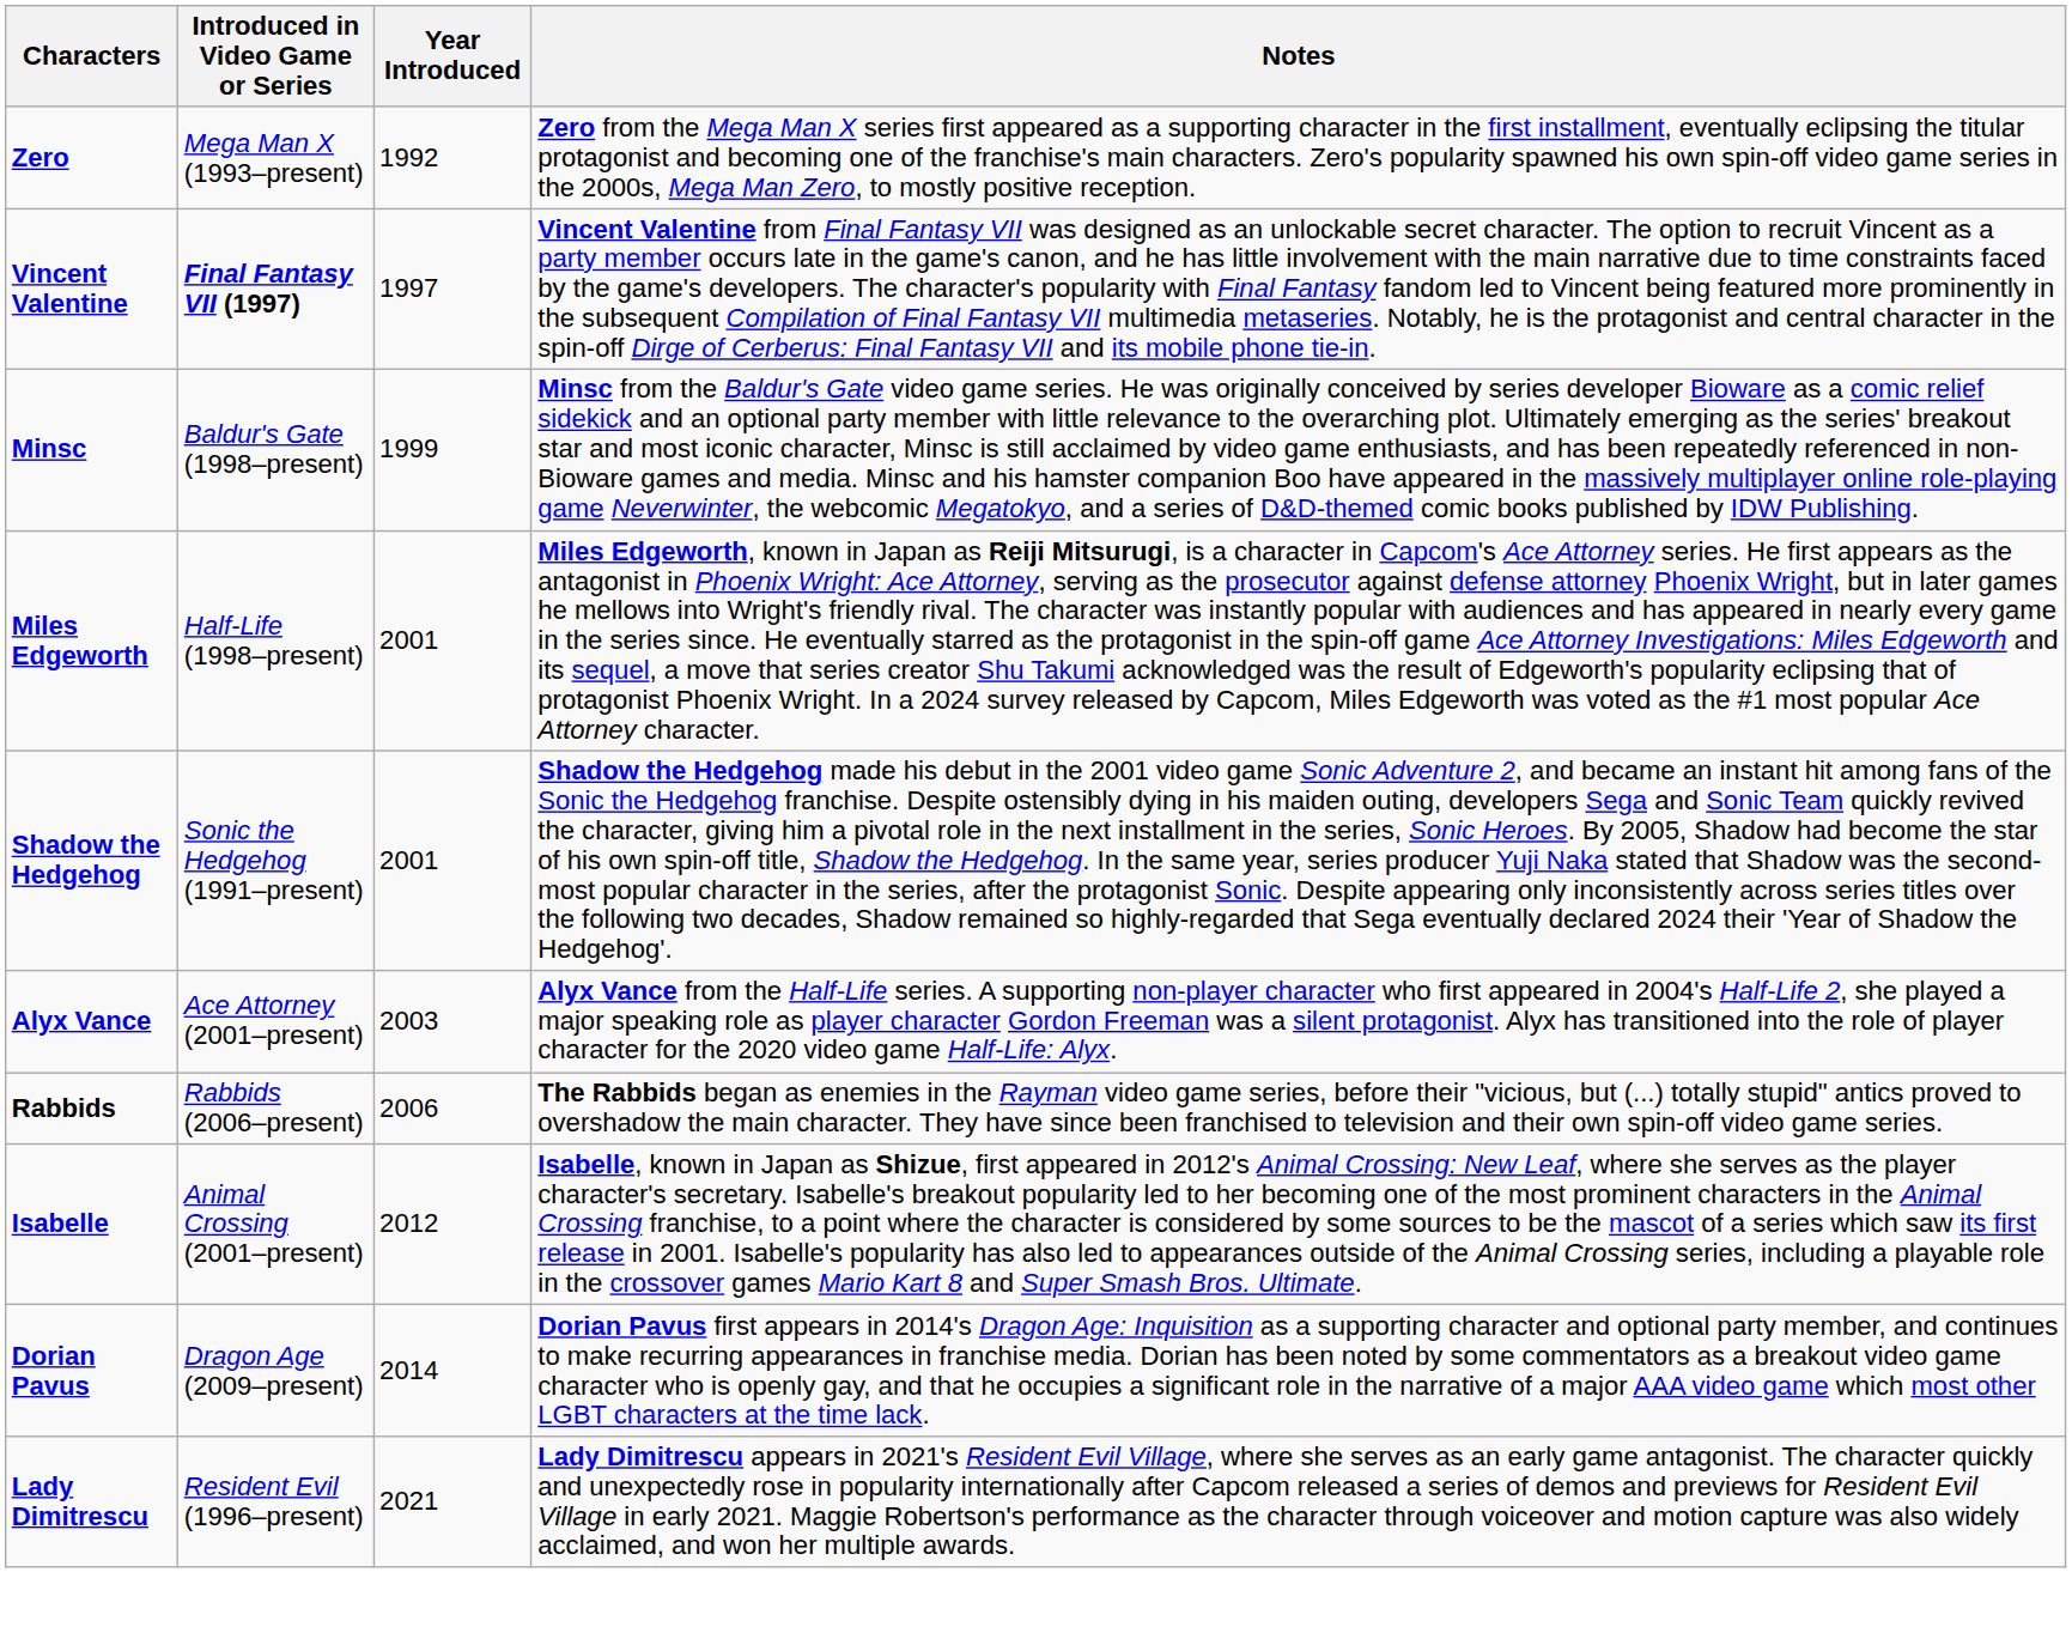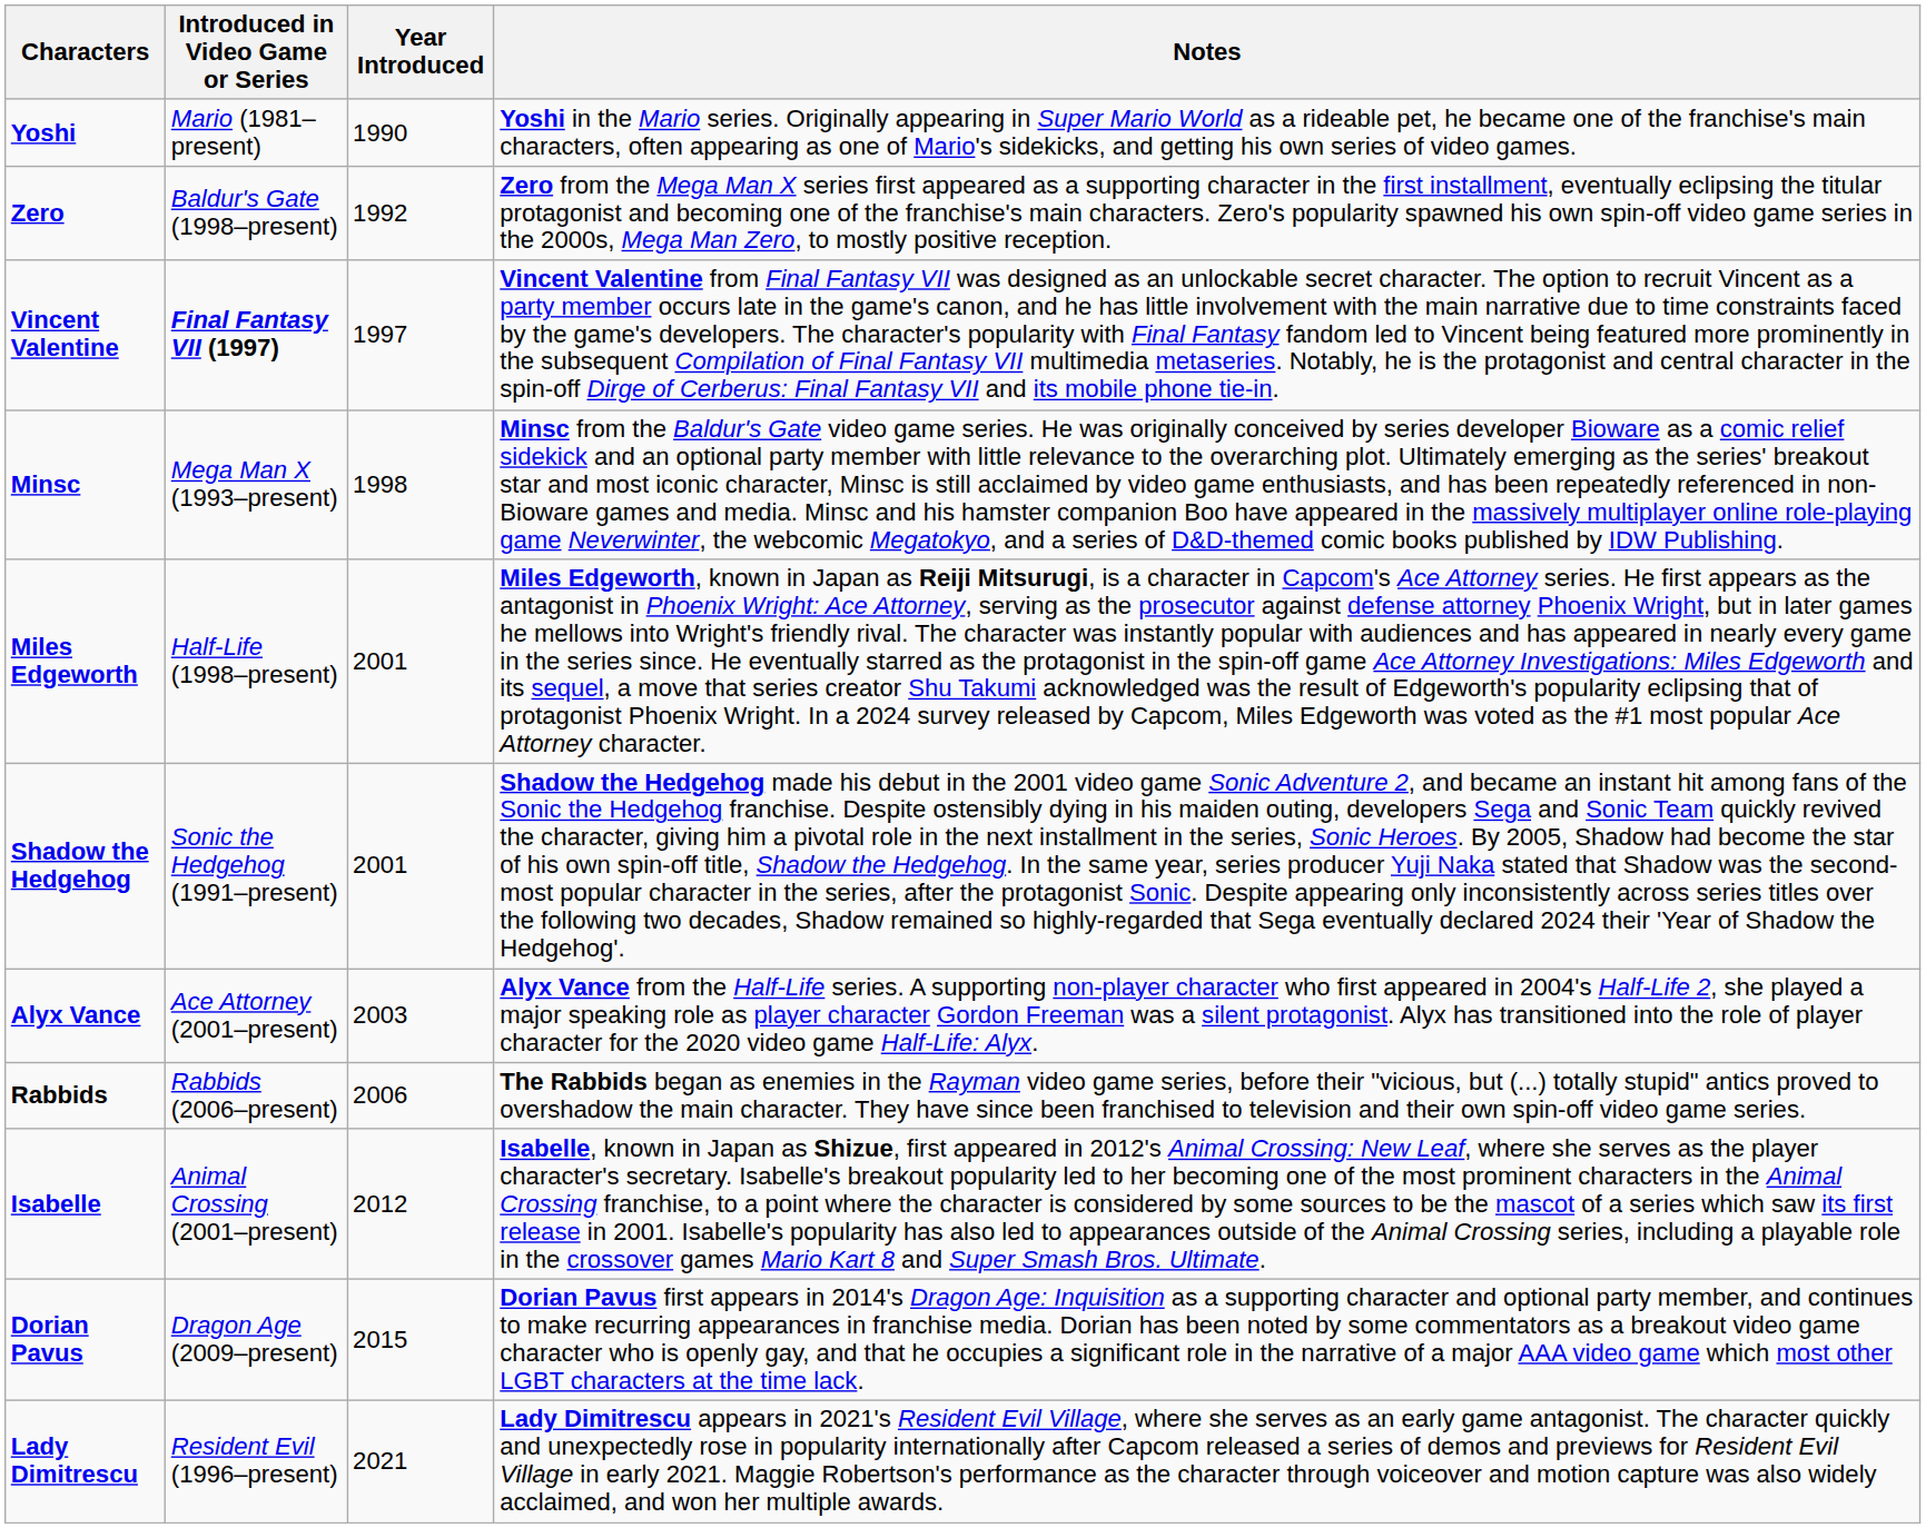 <table class="wikitable sortable">
 <tr>
 <th>Characters</th>
 <th>Introduced in Video Game or Series</th>
 <th>Year Introduced</th>
 <th>Notes</th>
 </tr>
 <tr>
+<td><strong><a href='#'>Yoshi</a></strong></td>
+<td><em><a href='#'>Mario</a></em> (1981–present)</td>
+<td>1990</td>
+<td><strong><a href='#'>Yoshi</a></strong> in the <em><a href='#'>Mario</a></em> series. Originally appearing in <em><a href='#'>Super Mario World</a></em> as a rideable pet, he became one of the franchise's main characters, often appearing as one of <a href='#'>Mario</a>'s sidekicks, and getting his own series of video games.</td>
+</tr>
+<tr>
 <td><strong><a href='#'>Zero</a></strong></td>
-<td><em><a href='#'>Mega Man X</a></em> (1993–present)</td>
+<td><em><a href='#'>Baldur's Gate</a></em> (1998–present)</td>
 <td>1992</td>
 <td><strong><a href='#'>Zero</a></strong> from the <em><a href='#'>Mega Man X</a></em> series first appeared as a supporting character in the <a href='#'>first installment</a>, eventually eclipsing the titular protagonist and becoming one of the franchise's main characters. Zero's popularity spawned his own spin-off video game series in the 2000s, <em><a href='#'>Mega Man Zero</a></em>, to mostly positive reception.</td>
 </tr>
 <tr>
 <td><strong><a href='#'>Vincent Valentine</a></strong></td>
 <td><strong><em><a href='#'>Final Fantasy VII</a></em> (1997)</strong></td>
 <td>1997</td>
 <td><strong><a href='#'>Vincent Valentine</a></strong> from <em><a href='#'>Final Fantasy VII</a></em> was designed as an unlockable secret character. The option to recruit Vincent as a <a href='#'>party member</a> occurs late in the game's canon, and he has little involvement with the main narrative due to time constraints faced by the game's developers. The character's popularity with <em><a href='#'>Final Fantasy</a></em> fandom led to Vincent being featured more prominently in the subsequent <em><a href='#'>Compilation of Final Fantasy VII</a></em> multimedia <a href='#'>metaseries</a>. Notably, he is the protagonist and central character in the spin-off <em><a href='#'>Dirge of Cerberus: Final Fantasy VII</a></em> and <a href='#'>its mobile phone tie-in</a>.</td>
 </tr>
 <tr>
 <td><strong><a href='#'>Minsc</a></strong></td>
-<td><em><a href='#'>Baldur's Gate</a></em> (1998–present)</td>
-<td>1999</td>
+<td><em><a href='#'>Mega Man X</a></em> (1993–present)</td>
+<td>1998</td>
 <td><strong><a href='#'>Minsc</a></strong> from the <em><a href='#'>Baldur's Gate</a></em> video game series. He was originally conceived by series developer <a href='#'>Bioware</a> as a <a href='#'>comic relief</a> <a href='#'>sidekick</a> and an optional party member with little relevance to the overarching plot. Ultimately emerging as the series' breakout star and most iconic character, Minsc is still acclaimed by video game enthusiasts, and has been repeatedly referenced in non-Bioware games and media. Minsc and his hamster companion Boo have appeared in the <a href='#'>massively multiplayer online role-playing game</a> <em><a href='#'>Neverwinter</a></em>, the webcomic <em><a href='#'>Megatokyo</a></em>, and a series of <a href='#'>D&D-themed</a> comic books published by <a href='#'>IDW Publishing</a>.</td>
 </tr>
 <tr>
 <td><strong><a href='#'>Miles Edgeworth</a></strong></td>
 <td><em><a href='#'>Half-Life</a></em> (1998–present)</td>
 <td>2001</td>
 <td><strong><a href='#'>Miles Edgeworth</a></strong>, known in Japan as <strong>Reiji Mitsurugi</strong>, is a character in <a href='#'>Capcom</a>'s <em><a href='#'>Ace Attorney</a></em> series. He first appears as the antagonist in <em><a href='#'>Phoenix Wright: Ace Attorney</a></em>, serving as the <a href='#'>prosecutor</a> against <a href='#'>defense attorney</a> <a href='#'>Phoenix Wright</a>, but in later games he mellows into Wright's friendly rival. The character was instantly popular with audiences and has appeared in nearly every game in the series since. He eventually starred as the protagonist in the spin-off game <em><a href='#'>Ace Attorney Investigations: Miles Edgeworth</a></em> and its <a href='#'>sequel</a>, a move that series creator <a href='#'>Shu Takumi</a> acknowledged was the result of Edgeworth's popularity eclipsing that of protagonist Phoenix Wright. In a 2024 survey released by Capcom, Miles Edgeworth was voted as the #1 most popular <em>Ace Attorney</em> character.</td>
 </tr>
 <tr>
 <td><strong><a href='#'>Shadow the Hedgehog</a></strong></td>
 <td><em><a href='#'>Sonic the Hedgehog</a></em> (1991–present)</td>
 <td>2001</td>
 <td><strong><a href='#'>Shadow the Hedgehog</a></strong> made his debut in the 2001 video game <em><a href='#'>Sonic Adventure 2</a></em>, and became an instant hit among fans of the <a href='#'>Sonic the Hedgehog</a> franchise. Despite ostensibly dying in his maiden outing, developers <a href='#'>Sega</a> and <a href='#'>Sonic Team</a> quickly revived the character, giving him a pivotal role in the next installment in the series, <em><a href='#'>Sonic Heroes</a></em>. By 2005, Shadow had become the star of his own spin-off title, <em><a href='#'>Shadow the Hedgehog</a></em>. In the same year, series producer <a href='#'>Yuji Naka</a> stated that Shadow was the second-most popular character in the series, after the protagonist <a href='#'>Sonic</a>. Despite appearing only inconsistently across series titles over the following two decades, Shadow remained so highly-regarded that Sega eventually declared 2024 their 'Year of Shadow the Hedgehog'.</td>
 </tr>
 <tr>
 <td><strong><a href='#'>Alyx Vance</a></strong></td>
 <td><em><a href='#'>Ace Attorney</a></em> (2001–present)</td>
 <td>2003</td>
 <td><strong><a href='#'>Alyx Vance</a></strong> from the <em><a href='#'>Half-Life</a></em> series. A supporting <a href='#'>non-player character</a> who first appeared in 2004's <em><a href='#'>Half-Life 2</a></em>, she played a major speaking role as <a href='#'>player character</a> <a href='#'>Gordon Freeman</a> was a <a href='#'>silent protagonist</a>. Alyx has transitioned into the role of player character for the 2020 video game <em><a href='#'>Half-Life: Alyx</a></em>.</td>
 </tr>
 <tr>
 <td><strong>Rabbids</strong></td>
 <td><em><a href='#'>Rabbids</a></em> (2006–present)</td>
 <td>2006</td>
 <td><strong>The Rabbids</strong> began as enemies in the <em><a href='#'>Rayman</a></em> video game series, before their "vicious, but (...) totally stupid" antics proved to overshadow the main character. They have since been franchised to television and their own spin-off video game series.</td>
 </tr>
 <tr>
 <td><strong><a href='#'>Isabelle</a></strong></td>
 <td><em><a href='#'>Animal Crossing</a></em> (2001–present)</td>
 <td>2012</td>
 <td><strong><a href='#'>Isabelle</a></strong>, known in Japan as <strong>Shizue</strong>, first appeared in 2012's <em><a href='#'>Animal Crossing: New Leaf</a></em>, where she serves as the player character's secretary. Isabelle's breakout popularity led to her becoming one of the most prominent characters in the <em><a href='#'>Animal Crossing</a></em> franchise, to a point where the character is considered by some sources to be the <a href='#'>mascot</a> of a series which saw <a href='#'>its first release</a> in 2001. Isabelle's popularity has also led to appearances outside of the <em>Animal Crossing</em> series, including a playable role in the <a href='#'>crossover</a> games <em><a href='#'>Mario Kart 8</a></em> and <em><a href='#'>Super Smash Bros. Ultimate</a></em>.</td>
 </tr>
 <tr>
 <td><strong><a href='#'>Dorian Pavus</a></strong></td>
 <td><em><a href='#'>Dragon Age</a></em> (2009–present)</td>
-<td>2014</td>
+<td>2015</td>
 <td><strong><a href='#'>Dorian Pavus</a></strong> first appears in 2014's <em><a href='#'>Dragon Age: Inquisition</a></em> as a supporting character and optional party member, and continues to make recurring appearances in franchise media. Dorian has been noted by some commentators as a breakout video game character who is openly gay, and that he occupies a significant role in the narrative of a major <a href='#'>AAA video game</a> which <a href='#'>most other LGBT characters at the time lack</a>.</td>
 </tr>
 <tr>
 <td><strong><a href='#'>Lady Dimitrescu</a></strong></td>
 <td><em><a href='#'>Resident Evil</a></em> (1996–present)</td>
 <td>2021</td>
 <td><strong><a href='#'>Lady Dimitrescu</a></strong> appears in 2021's <em><a href='#'>Resident Evil Village</a></em>, where she serves as an early game antagonist. The character quickly and unexpectedly rose in popularity internationally after Capcom released a series of demos and previews for <em>Resident Evil Village</em> in early 2021. Maggie Robertson's performance as the character through voiceover and motion capture was also widely acclaimed, and won her multiple awards.</td>
 </tr>
 </table>
